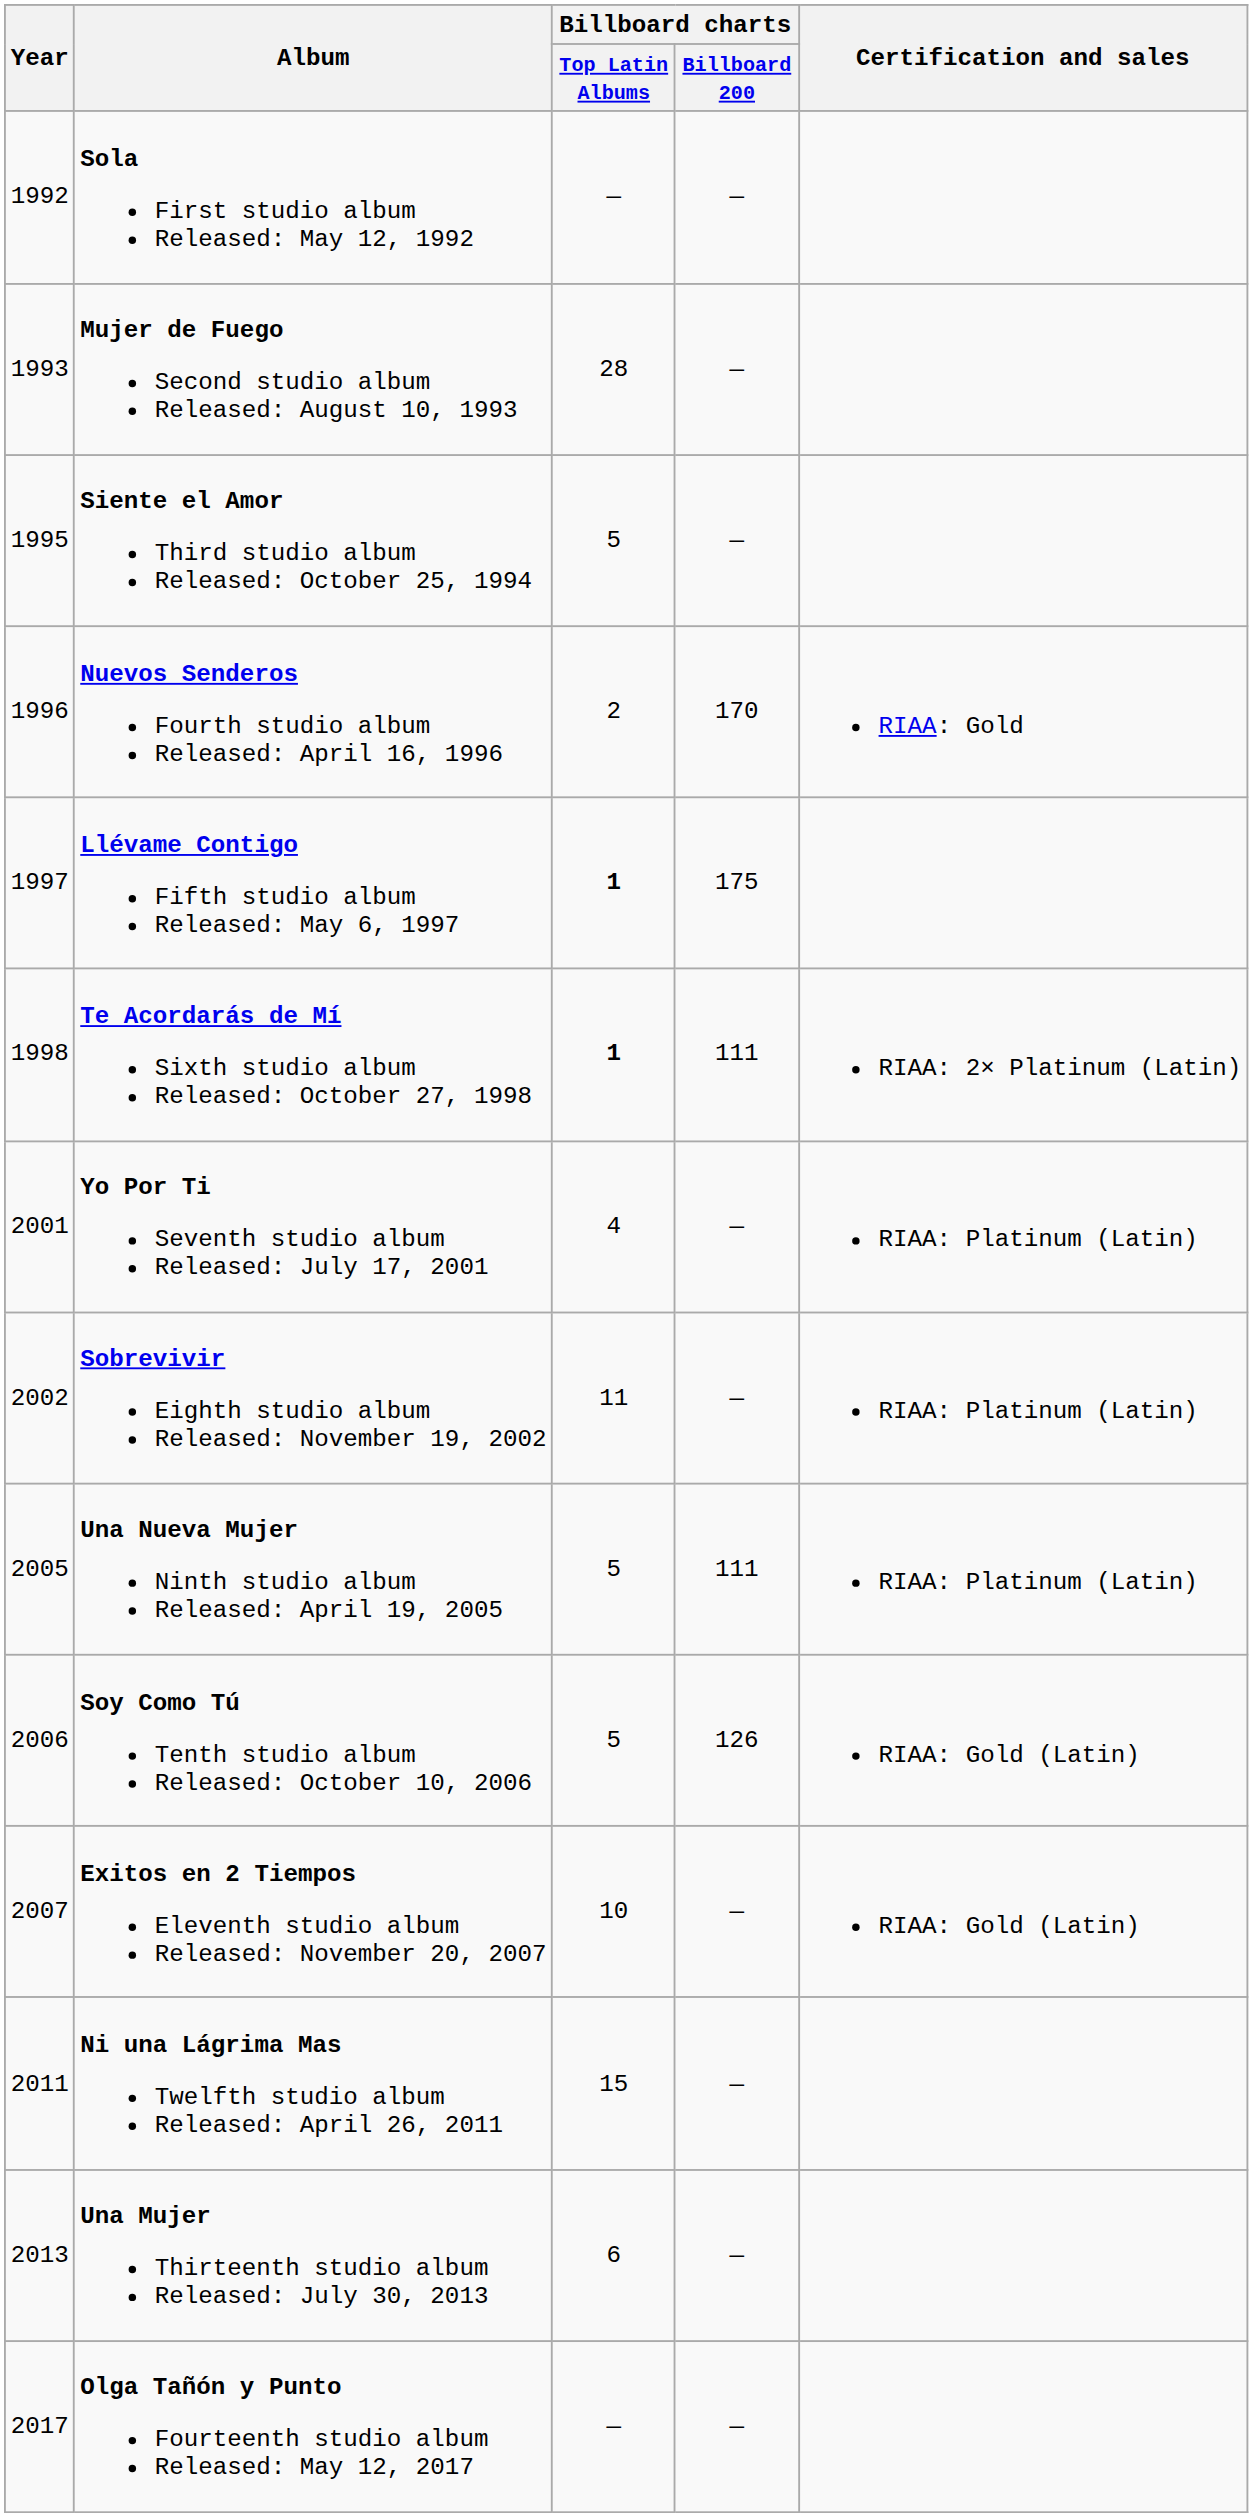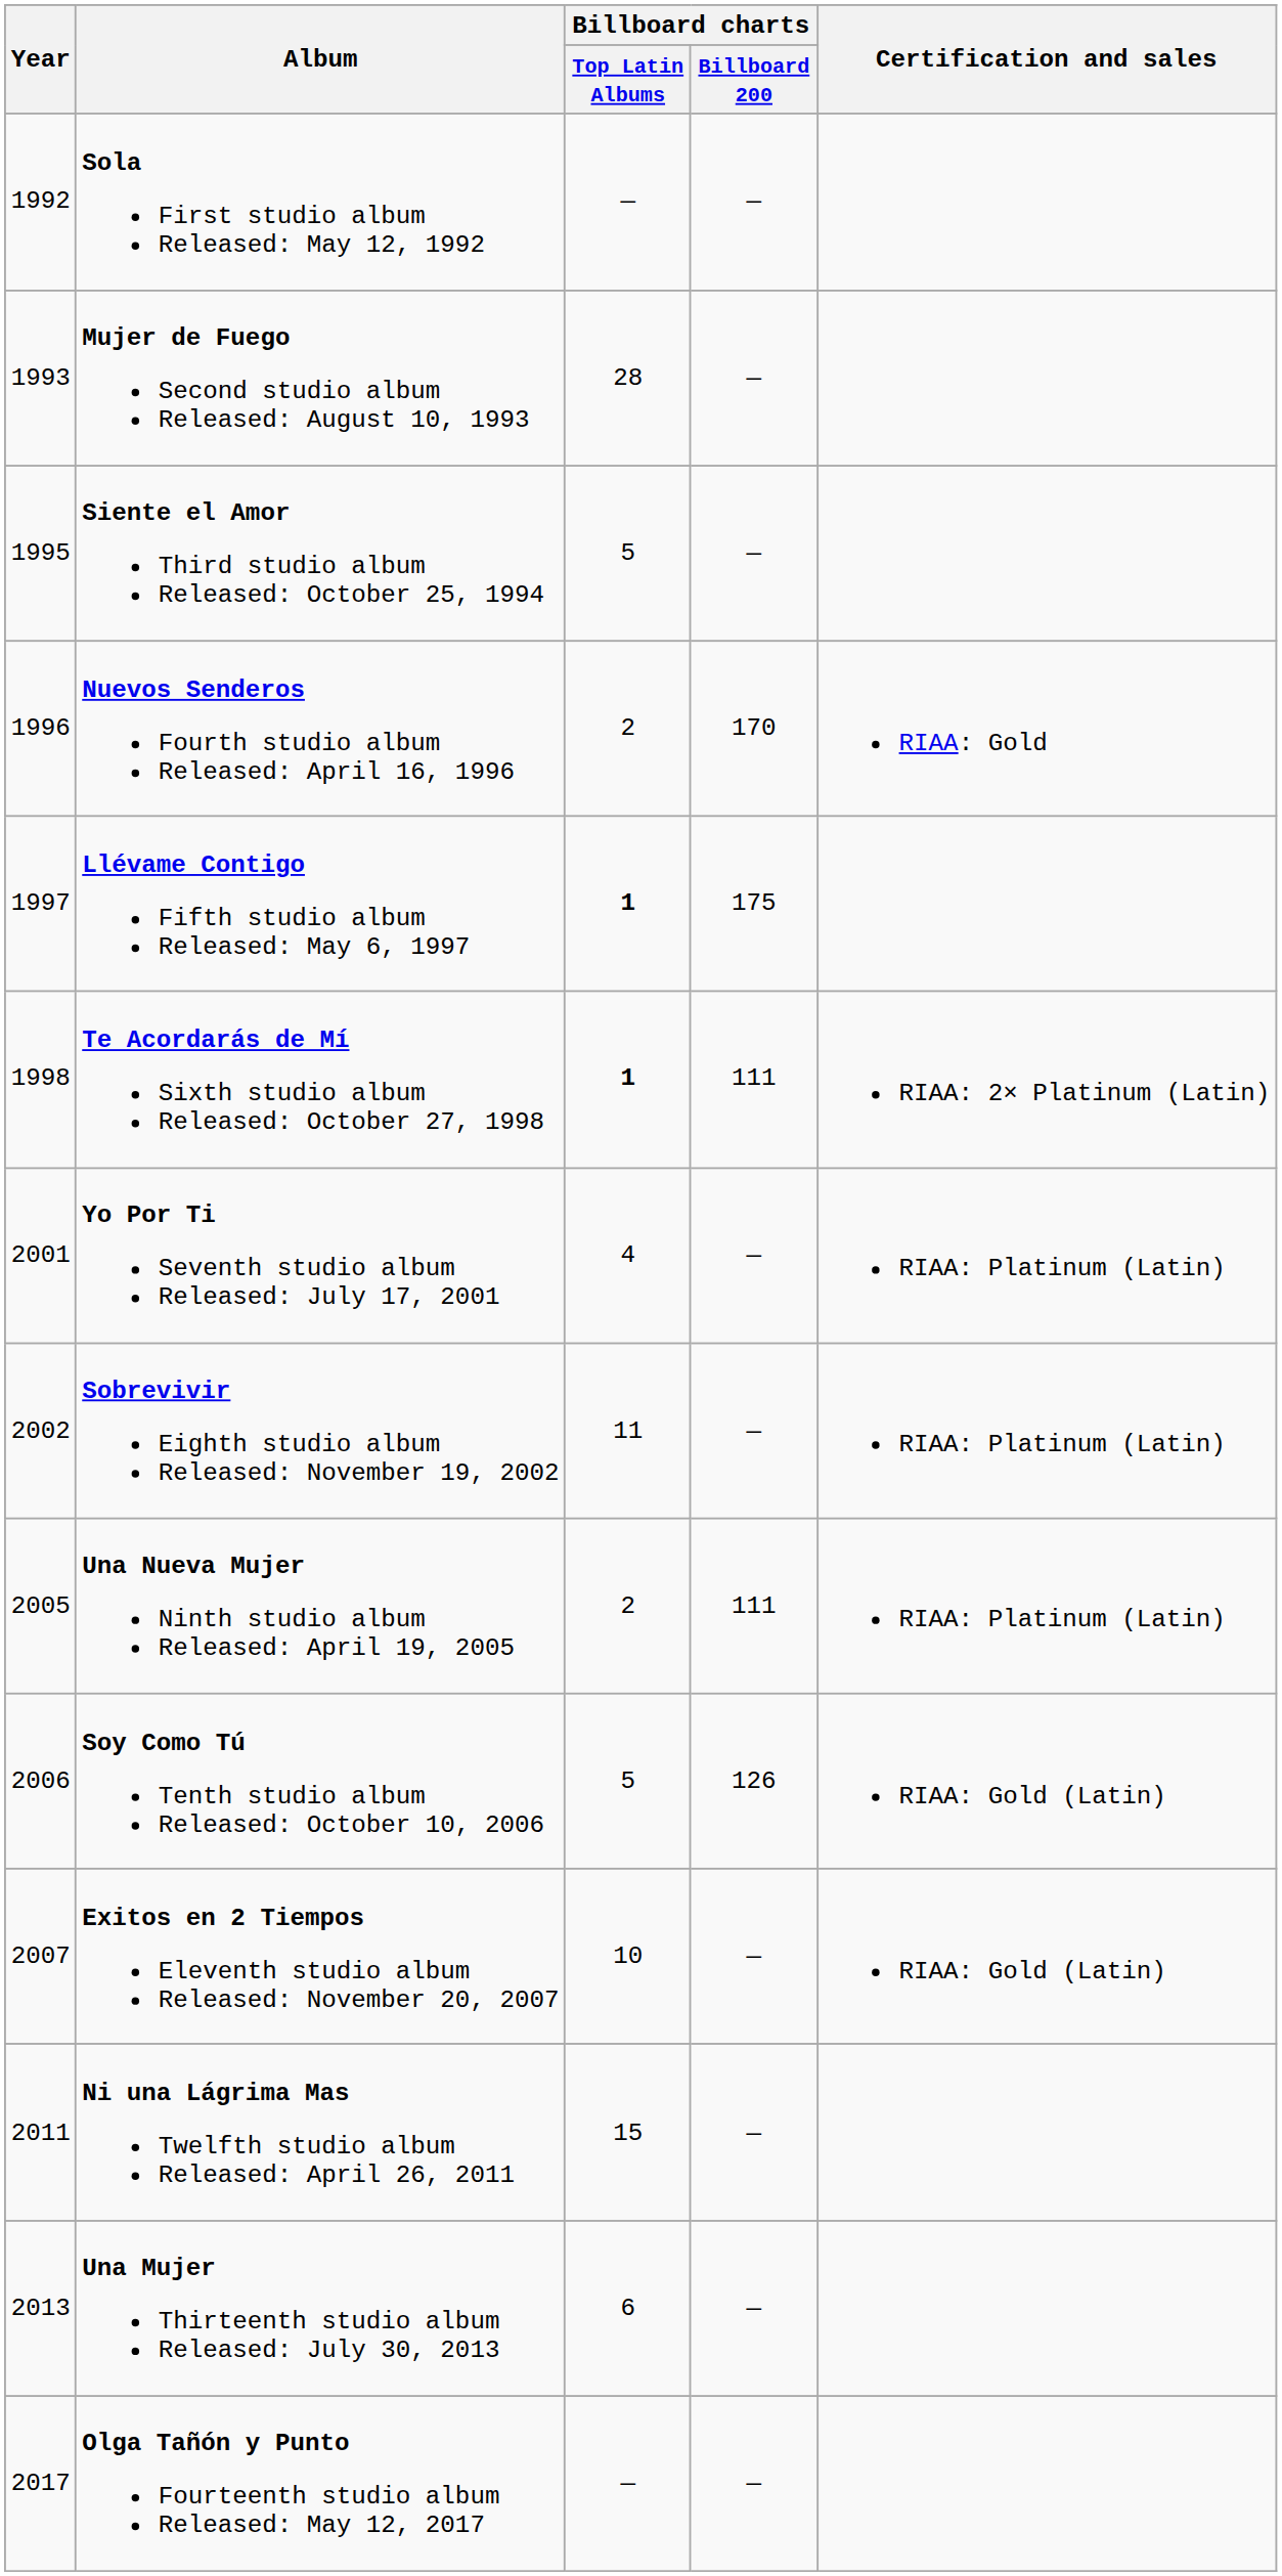 <table class="wikitable">
 <tr>
 <th rowspan="2">Year</th>
 <th rowspan="2">Album</th>
 <th colspan="2">Billboard charts</th>
 <th rowspan="2">Certification and sales</th>
 </tr>
 <tr>
 <th width="60"><small><a href='#'>Top Latin Albums</a></small></th>
 <th width="60"><small><a href='#'>Billboard 200</a></small></th>
 </tr>
 <tr>
 <td>1992</td>
 <td><br><strong>Sola</strong><ul><li>First studio album</li><li>Released: May 12, 1992</li></ul></td>
 <td style="text-align:center;">—</td>
 <td style="text-align:center;">—</td>
 <td align="left"></td>
 </tr>
 <tr>
 <td>1993</td>
 <td><br><strong>Mujer de Fuego</strong><ul><li>Second studio album</li><li>Released: August 10, 1993</li></ul></td>
 <td style="text-align:center;">28</td>
 <td style="text-align:center;">—</td>
 <td align="left"></td>
 </tr>
 <tr>
 <td>1995</td>
 <td><br><strong>Siente el Amor</strong><ul><li>Third studio album</li><li>Released: October 25, 1994</li></ul></td>
 <td style="text-align:center;">5</td>
 <td style="text-align:center;">—</td>
 <td align="left"></td>
 </tr>
 <tr>
 <td>1996</td>
 <td><br><strong><a href='#'>Nuevos Senderos</a></strong><ul><li>Fourth studio album</li><li>Released: April 16, 1996</li></ul></td>
 <td style="text-align:center;">2</td>
 <td style="text-align:center;">170</td>
 <td align="left"><br><ul><li><a href='#'>RIAA</a>: Gold</li></ul></td>
 </tr>
 <tr>
 <td>1997</td>
 <td><br><strong><a href='#'>Llévame Contigo</a></strong><ul><li>Fifth studio album</li><li>Released: May 6, 1997</li></ul></td>
 <td style="text-align:center;"><strong>1</strong></td>
 <td style="text-align:center;">175</td>
 <td align="left"></td>
 </tr>
 <tr>
 <td>1998</td>
 <td><br><strong><a href='#'>Te Acordarás de Mí</a></strong><ul><li>Sixth studio album</li><li>Released: October 27, 1998</li></ul></td>
 <td style="text-align:center;"><strong>1</strong></td>
 <td style="text-align:center;">111</td>
 <td align="left"><br><ul><li>RIAA: 2× Platinum (Latin)</li></ul></td>
 </tr>
 <tr>
 <td>2001</td>
 <td><br><strong>Yo Por Ti</strong><ul><li>Seventh studio album</li><li>Released: July 17, 2001</li></ul></td>
 <td style="text-align:center;">4</td>
 <td style="text-align:center;">—</td>
 <td align="left"><br><ul><li>RIAA: Platinum (Latin)</li></ul></td>
 </tr>
 <tr>
 <td>2002</td>
 <td><br><strong><a href='#'>Sobrevivir</a></strong><ul><li>Eighth studio album</li><li>Released: November 19, 2002</li></ul></td>
 <td style="text-align:center;">11</td>
 <td style="text-align:center;">—</td>
 <td align="left"><br><ul><li>RIAA: Platinum (Latin)</li></ul></td>
 </tr>
 <tr>
 <td>2005</td>
 <td><br><strong>Una Nueva Mujer</strong><ul><li>Ninth studio album</li><li>Released: April 19, 2005</li></ul></td>
-<td style="text-align:center;">5</td>
+<td style="text-align:center;">2</td>
 <td style="text-align:center;">111</td>
 <td align="left"><br><ul><li>RIAA: Platinum (Latin)</li></ul></td>
 </tr>
 <tr>
 <td>2006</td>
 <td><br><strong>Soy Como Tú</strong><ul><li>Tenth studio album</li><li>Released: October 10, 2006</li></ul></td>
 <td style="text-align:center;">5</td>
 <td style="text-align:center;">126</td>
 <td align="left"><br><ul><li>RIAA: Gold (Latin)</li></ul></td>
 </tr>
 <tr>
 <td>2007</td>
 <td><br><strong>Exitos en 2 Tiempos</strong><ul><li>Eleventh studio album</li><li>Released: November 20, 2007</li></ul></td>
 <td style="text-align:center;">10</td>
 <td style="text-align:center;">—</td>
 <td align="left"><br><ul><li>RIAA: Gold (Latin)</li></ul></td>
 </tr>
 <tr>
 <td>2011</td>
 <td><br><strong>Ni una Lágrima Mas</strong><ul><li>Twelfth studio album</li><li>Released: April 26, 2011</li></ul></td>
 <td style="text-align:center;">15</td>
 <td style="text-align:center;">—</td>
 <td align="left"></td>
 </tr>
 <tr>
 <td>2013</td>
 <td><br><strong>Una Mujer</strong><ul><li>Thirteenth studio album</li><li>Released: July 30, 2013</li></ul></td>
 <td style="text-align:center;">6</td>
 <td style="text-align:center;">—</td>
 <td align="left"></td>
 </tr>
 <tr>
 <td>2017</td>
 <td><br><strong>Olga Tañón y Punto</strong><ul><li>Fourteenth studio album</li><li>Released: May 12, 2017</li></ul></td>
 <td style="text-align:center;">—</td>
 <td style="text-align:center;">—</td>
 <td align="left"></td>
 </tr>
 </table>
